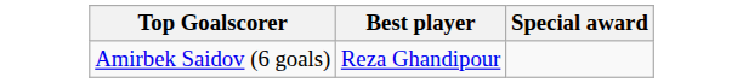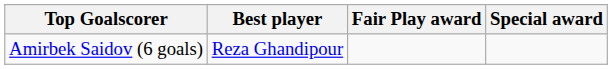 <table class="wikitable" style="text-align: center; margin: 0 auto;">
 <tr>
 <th>Top Goalscorer</th>
 <th>Best player</th>
+<th>Fair Play award</th>
 <th>Special award</th>
 </tr>
 <tr>
 <td> <a href='#'>Amirbek Saidov</a> (6 goals)</td>
 <td> <a href='#'>Reza Ghandipour</a></td>
 <td></td>
+<td></td>
 </tr>
 </table>
